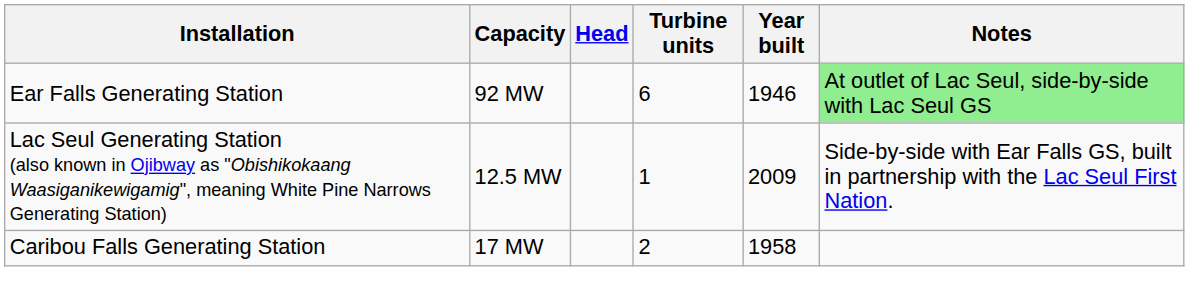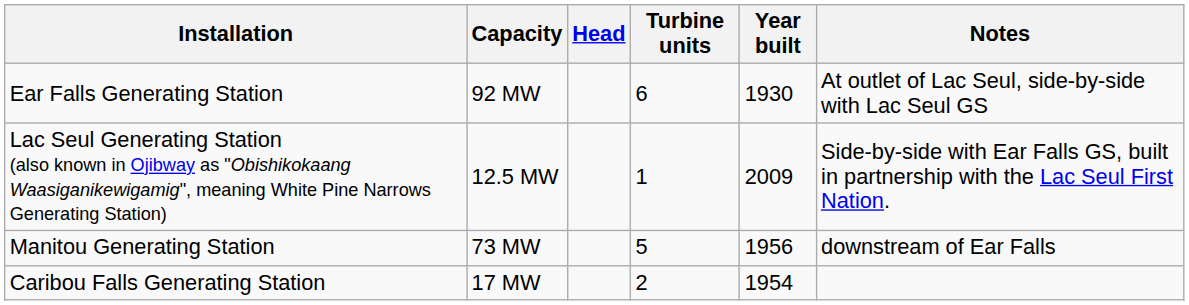 <table class="wikitable sortable">
 <tr>
 <th>Installation</th>
 <th>Capacity</th>
 <th><a href='#'>Head</a></th>
 <th>Turbine units</th>
 <th>Year built</th>
 <th class="unsortable">Notes</th>
 </tr>
 <tr>
 <td>Ear Falls Generating Station</td>
 <td>92 MW</td>
 <td></td>
 <td>6</td>
-<td>1946</td>
-<td style="background: lightgreen;">At outlet of Lac Seul, side-by-side with Lac Seul GS</td>
+<td>1930</td>
+<td>At outlet of Lac Seul, side-by-side with Lac Seul GS</td>
 </tr>
 <tr>
 <td>Lac Seul Generating Station<br><small>(also known in <a href='#'>Ojibway</a> as "<em>Obishikokaang Waasiganikewigamig</em>", meaning White Pine Narrows Generating Station)</small></td>
 <td>12.5 MW</td>
 <td></td>
 <td>1</td>
 <td>2009</td>
 <td>Side-by-side with Ear Falls GS, built in partnership with the <a href='#'>Lac Seul First Nation</a>.</td>
 </tr>
 <tr>
+<td>Manitou Generating Station</td>
+<td>73 MW</td>
+<td></td>
+<td>5</td>
+<td>1956</td>
+<td> downstream of Ear Falls</td>
+</tr>
+<tr>
 <td>Caribou Falls Generating Station</td>
 <td>17 MW</td>
 <td></td>
 <td>2</td>
-<td>1958</td>
+<td>1954</td>
 <td></td>
 </tr>
 </table>
